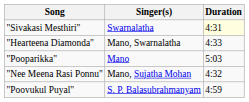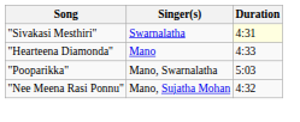 <table class="wikitable" style="font-size:95%;">
 <tr>
 <th>Song</th>
 <th>Singer(s)</th>
 <th>Duration</th>
 </tr>
 <tr>
 <td>"Sivakasi Mesthiri"</td>
 <td><a href='#'>Swarnalatha</a></td>
 <td style="background: lightyellow;">4:31</td>
 </tr>
 <tr>
 <td>"Hearteena Diamonda"</td>
-<td>Mano, Swarnalatha</td>
+<td><a href='#'>Mano</a></td>
 <td>4:33</td>
 </tr>
 <tr>
 <td>"Pooparikka"</td>
-<td><a href='#'>Mano</a></td>
+<td>Mano, Swarnalatha</td>
 <td>5:03</td>
 </tr>
 <tr>
 <td>"Nee Meena Rasi Ponnu"</td>
 <td>Mano, <a href='#'>Sujatha Mohan</a></td>
 <td>4:32</td>
 </tr>
-<tr>
-<td>"Poovukul Puyal"</td>
-<td><a href='#'>S. P. Balasubrahmanyam</a></td>
-<td>4:59</td>
-</tr>
 </table>
